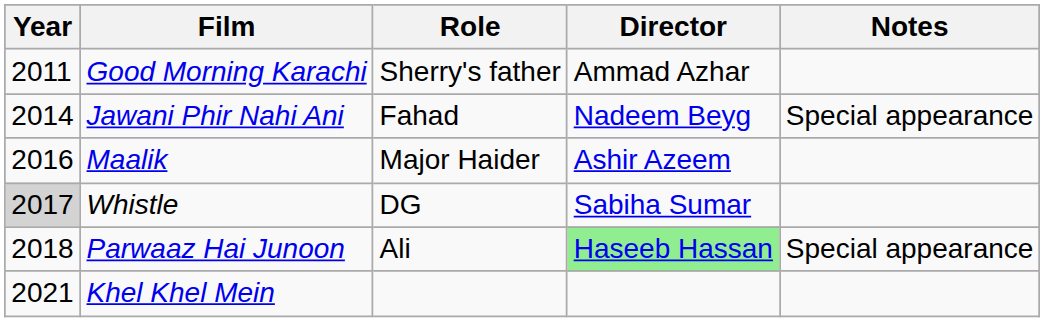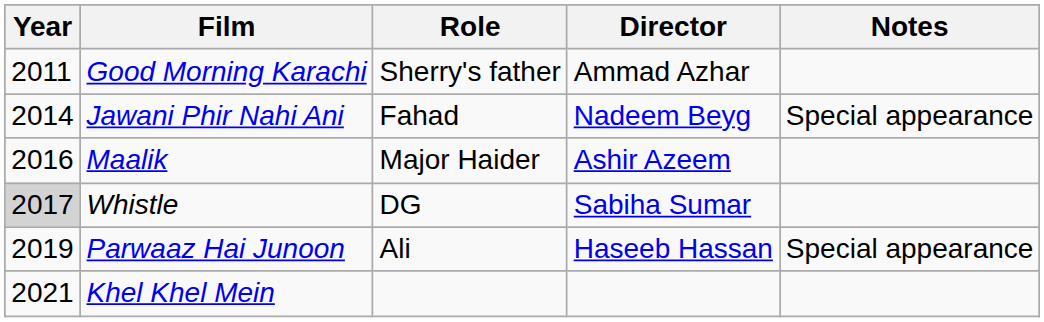 <table class="wikitable">
 <tr>
 <th>Year</th>
 <th>Film</th>
 <th>Role</th>
 <th>Director</th>
 <th>Notes</th>
 </tr>
 <tr>
 <td>2011</td>
 <td><em><a href='#'>Good Morning Karachi</a></em></td>
 <td>Sherry's father</td>
 <td>Ammad Azhar</td>
 <td></td>
 </tr>
 <tr>
 <td>2014</td>
 <td><em><a href='#'>Jawani Phir Nahi Ani</a></em></td>
 <td>Fahad</td>
 <td><a href='#'>Nadeem Beyg</a></td>
 <td>Special appearance</td>
 </tr>
 <tr>
 <td>2016</td>
 <td><em><a href='#'>Maalik</a></em></td>
 <td>Major Haider</td>
 <td><a href='#'>Ashir Azeem</a></td>
 <td></td>
 </tr>
 <tr>
 <td style="background: lightgrey;">2017</td>
 <td><em>Whistle</em></td>
 <td>DG</td>
 <td><a href='#'>Sabiha Sumar</a></td>
 <td></td>
 </tr>
 <tr>
-<td>2018</td>
+<td>2019</td>
 <td><em><a href='#'>Parwaaz Hai Junoon</a></em></td>
 <td>Ali</td>
-<td style="background: lightgreen;"><a href='#'>Haseeb Hassan</a></td>
+<td><a href='#'>Haseeb Hassan</a></td>
 <td>Special appearance</td>
 </tr>
 <tr>
 <td>2021</td>
 <td><em><a href='#'>Khel Khel Mein</a></em></td>
 <td></td>
 <td></td>
 <td></td>
 </tr>
 </table>
